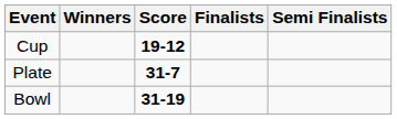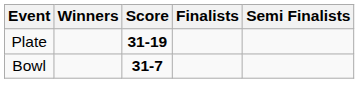 <table class="wikitable" style="text-align: center">
 <tr>
 <th>Event</th>
 <th>Winners</th>
 <th>Score</th>
 <th>Finalists</th>
 <th>Semi Finalists</th>
 </tr>
 <tr>
-<td>Cup</td>
-<td align=left><strong></strong></td>
-<td><strong>19-12</strong></td>
-<td align=left></td>
-<td align=left><br></td>
-</tr>
-<tr>
 <td>Plate</td>
 <td align=left><strong></strong></td>
-<td><strong>31-7</strong></td>
+<td><strong>31-19</strong></td>
 <td align=left></td>
 <td align=left><br></td>
 </tr>
 <tr>
 <td>Bowl</td>
 <td align=left><strong></strong></td>
-<td><strong>31-19</strong></td>
+<td><strong>31-7</strong></td>
 <td align=left></td>
 <td align=left><br></td>
 </tr>
 </table>
